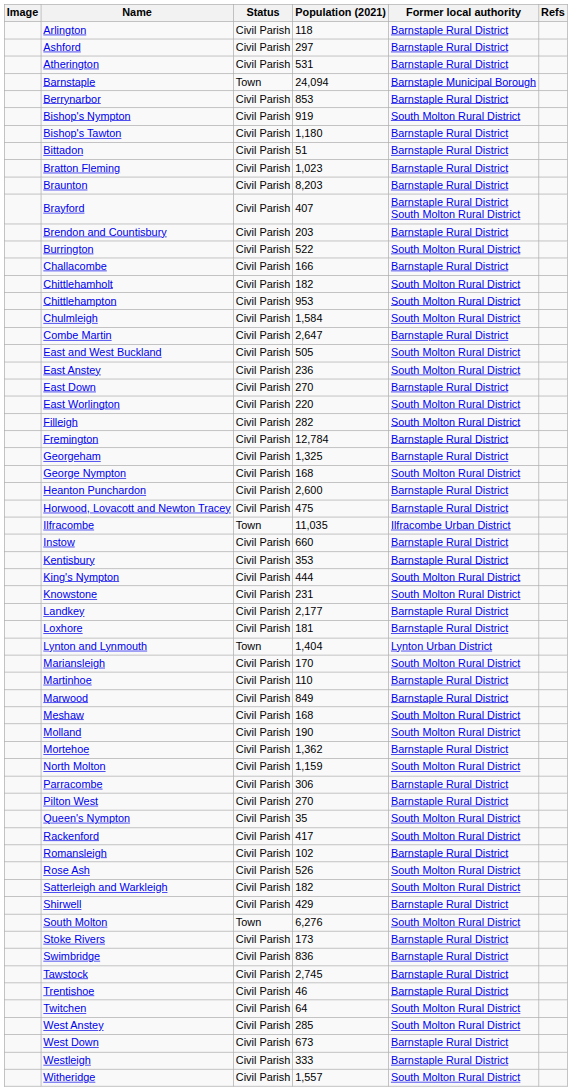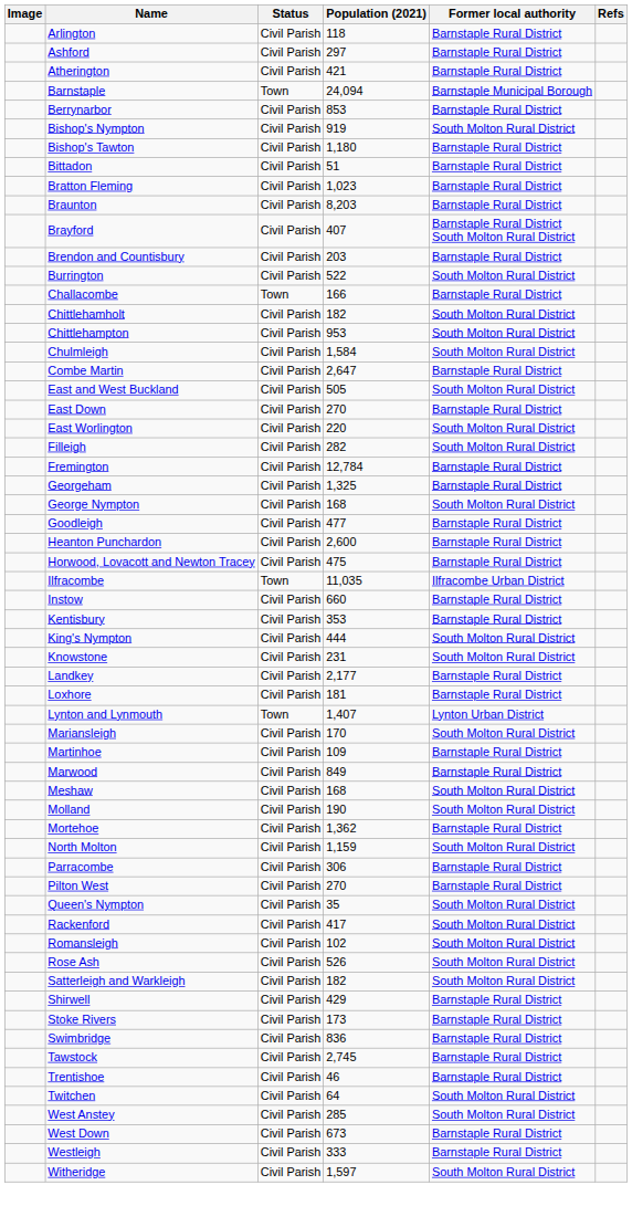 <table class="wikitable sortable">
 <tr>
 <th class="unsortable">Image</th>
 <th>Name</th>
 <th>Status</th>
 <th>Population (2021) </th>
 <th>Former local authority</th>
 <th class="unsortable">Refs</th>
 </tr>
 <tr>
 <td></td>
 <td><a href='#'>Arlington</a></td>
 <td>Civil Parish</td>
 <td>118</td>
 <td><a href='#'>Barnstaple Rural District</a></td>
 <td></td>
 </tr>
 <tr>
 <td></td>
 <td><a href='#'>Ashford</a></td>
 <td>Civil Parish</td>
 <td>297</td>
 <td><a href='#'>Barnstaple Rural District</a></td>
 <td></td>
 </tr>
 <tr>
 <td></td>
 <td><a href='#'>Atherington</a></td>
 <td>Civil Parish</td>
-<td>531</td>
+<td>421</td>
 <td><a href='#'>Barnstaple Rural District</a></td>
 <td></td>
 </tr>
 <tr>
 <td></td>
 <td><a href='#'>Barnstaple</a></td>
 <td>Town</td>
 <td>24,094</td>
 <td><a href='#'>Barnstaple Municipal Borough</a></td>
 <td></td>
 </tr>
 <tr>
 <td></td>
 <td><a href='#'>Berrynarbor</a></td>
 <td>Civil Parish</td>
 <td>853</td>
 <td><a href='#'>Barnstaple Rural District</a></td>
 <td></td>
 </tr>
 <tr>
 <td></td>
 <td><a href='#'>Bishop's Nympton</a></td>
 <td>Civil Parish</td>
 <td>919</td>
 <td><a href='#'>South Molton Rural District</a></td>
 <td></td>
 </tr>
 <tr>
 <td></td>
 <td><a href='#'>Bishop's Tawton</a></td>
 <td>Civil Parish</td>
 <td>1,180</td>
 <td><a href='#'>Barnstaple Rural District</a></td>
 <td></td>
 </tr>
 <tr>
 <td></td>
 <td><a href='#'>Bittadon</a></td>
 <td>Civil Parish</td>
 <td>51</td>
 <td><a href='#'>Barnstaple Rural District</a></td>
 <td></td>
 </tr>
 <tr>
 <td></td>
 <td><a href='#'>Bratton Fleming</a></td>
 <td>Civil Parish</td>
 <td>1,023</td>
 <td><a href='#'>Barnstaple Rural District</a></td>
 <td></td>
 </tr>
 <tr>
 <td></td>
 <td><a href='#'>Braunton</a></td>
 <td>Civil Parish</td>
 <td>8,203</td>
 <td><a href='#'>Barnstaple Rural District</a></td>
 <td></td>
 </tr>
 <tr>
 <td></td>
 <td><a href='#'>Brayford</a></td>
 <td>Civil Parish</td>
 <td>407</td>
 <td><a href='#'>Barnstaple Rural District</a><br><a href='#'>South Molton Rural District</a></td>
 <td></td>
 </tr>
 <tr>
 <td></td>
 <td><a href='#'>Brendon and Countisbury</a></td>
 <td>Civil Parish</td>
 <td>203</td>
 <td><a href='#'>Barnstaple Rural District</a></td>
 <td></td>
 </tr>
 <tr>
 <td></td>
 <td><a href='#'>Burrington</a></td>
 <td>Civil Parish</td>
 <td>522</td>
 <td><a href='#'>South Molton Rural District</a></td>
 <td></td>
 </tr>
 <tr>
 <td></td>
 <td><a href='#'>Challacombe</a></td>
-<td>Civil Parish</td>
+<td>Town</td>
 <td>166</td>
 <td><a href='#'>Barnstaple Rural District</a></td>
 <td></td>
 </tr>
 <tr>
 <td></td>
 <td><a href='#'>Chittlehamholt</a></td>
 <td>Civil Parish</td>
 <td>182</td>
 <td><a href='#'>South Molton Rural District</a></td>
 <td></td>
 </tr>
 <tr>
 <td></td>
 <td><a href='#'>Chittlehampton</a></td>
 <td>Civil Parish</td>
 <td>953</td>
 <td><a href='#'>South Molton Rural District</a></td>
 <td></td>
 </tr>
 <tr>
 <td></td>
 <td><a href='#'>Chulmleigh</a></td>
 <td>Civil Parish</td>
 <td>1,584</td>
 <td><a href='#'>South Molton Rural District</a></td>
 <td></td>
 </tr>
 <tr>
 <td></td>
 <td><a href='#'>Combe Martin</a></td>
 <td>Civil Parish</td>
 <td>2,647</td>
 <td><a href='#'>Barnstaple Rural District</a></td>
 <td></td>
 </tr>
 <tr>
 <td></td>
 <td><a href='#'>East and West Buckland</a></td>
 <td>Civil Parish</td>
 <td>505</td>
-<td><a href='#'>South Molton Rural District</a></td>
-<td></td>
-</tr>
-<tr>
-<td></td>
-<td><a href='#'>East Anstey</a></td>
-<td>Civil Parish</td>
-<td>236</td>
 <td><a href='#'>South Molton Rural District</a></td>
 <td></td>
 </tr>
 <tr>
 <td></td>
 <td><a href='#'>East Down</a></td>
 <td>Civil Parish</td>
 <td>270</td>
 <td><a href='#'>Barnstaple Rural District</a></td>
 <td></td>
 </tr>
 <tr>
 <td></td>
 <td><a href='#'>East Worlington</a></td>
 <td>Civil Parish</td>
 <td>220</td>
 <td><a href='#'>South Molton Rural District</a></td>
 <td></td>
 </tr>
 <tr>
 <td></td>
 <td><a href='#'>Filleigh</a></td>
 <td>Civil Parish</td>
 <td>282</td>
 <td><a href='#'>South Molton Rural District</a></td>
 <td></td>
 </tr>
 <tr>
 <td></td>
 <td><a href='#'>Fremington</a></td>
 <td>Civil Parish</td>
 <td>12,784</td>
 <td><a href='#'>Barnstaple Rural District</a></td>
 <td></td>
 </tr>
 <tr>
 <td></td>
 <td><a href='#'>Georgeham</a></td>
 <td>Civil Parish</td>
 <td>1,325</td>
 <td><a href='#'>Barnstaple Rural District</a></td>
 <td></td>
 </tr>
 <tr>
 <td></td>
 <td><a href='#'>George Nympton</a></td>
 <td>Civil Parish</td>
 <td>168</td>
 <td><a href='#'>South Molton Rural District</a></td>
+<td></td>
+</tr>
+<tr>
+<td></td>
+<td><a href='#'>Goodleigh</a></td>
+<td>Civil Parish</td>
+<td>477</td>
+<td><a href='#'>Barnstaple Rural District</a></td>
 <td></td>
 </tr>
 <tr>
 <td></td>
 <td><a href='#'>Heanton Punchardon</a></td>
 <td>Civil Parish</td>
 <td>2,600</td>
 <td><a href='#'>Barnstaple Rural District</a></td>
 <td></td>
 </tr>
 <tr>
 <td></td>
 <td><a href='#'>Horwood, Lovacott and Newton Tracey</a></td>
 <td>Civil Parish</td>
 <td>475</td>
 <td><a href='#'>Barnstaple Rural District</a></td>
 <td></td>
 </tr>
 <tr>
 <td></td>
 <td><a href='#'>Ilfracombe</a></td>
 <td>Town</td>
 <td>11,035</td>
 <td><a href='#'>Ilfracombe Urban District</a></td>
 <td></td>
 </tr>
 <tr>
 <td></td>
 <td><a href='#'>Instow</a></td>
 <td>Civil Parish</td>
 <td>660</td>
 <td><a href='#'>Barnstaple Rural District</a></td>
 <td></td>
 </tr>
 <tr>
 <td></td>
 <td><a href='#'>Kentisbury</a></td>
 <td>Civil Parish</td>
 <td>353</td>
 <td><a href='#'>Barnstaple Rural District</a></td>
 <td></td>
 </tr>
 <tr>
 <td></td>
 <td><a href='#'>King's Nympton</a></td>
 <td>Civil Parish</td>
 <td>444</td>
 <td><a href='#'>South Molton Rural District</a></td>
 <td></td>
 </tr>
 <tr>
 <td></td>
 <td><a href='#'>Knowstone</a></td>
 <td>Civil Parish</td>
 <td>231</td>
 <td><a href='#'>South Molton Rural District</a></td>
 <td></td>
 </tr>
 <tr>
 <td></td>
 <td><a href='#'>Landkey</a></td>
 <td>Civil Parish</td>
 <td>2,177</td>
 <td><a href='#'>Barnstaple Rural District</a></td>
 <td></td>
 </tr>
 <tr>
 <td></td>
 <td><a href='#'>Loxhore</a></td>
 <td>Civil Parish</td>
 <td>181</td>
 <td><a href='#'>Barnstaple Rural District</a></td>
 <td></td>
 </tr>
 <tr>
 <td></td>
 <td><a href='#'>Lynton and Lynmouth</a></td>
 <td>Town</td>
-<td>1,404</td>
+<td>1,407</td>
 <td><a href='#'>Lynton Urban District</a></td>
 <td></td>
 </tr>
 <tr>
 <td></td>
 <td><a href='#'>Mariansleigh</a></td>
 <td>Civil Parish</td>
 <td>170</td>
 <td><a href='#'>South Molton Rural District</a></td>
 <td></td>
 </tr>
 <tr>
 <td></td>
 <td><a href='#'>Martinhoe</a></td>
 <td>Civil Parish</td>
-<td>110</td>
+<td>109</td>
 <td><a href='#'>Barnstaple Rural District</a></td>
 <td></td>
 </tr>
 <tr>
 <td></td>
 <td><a href='#'>Marwood</a></td>
 <td>Civil Parish</td>
 <td>849</td>
 <td><a href='#'>Barnstaple Rural District</a></td>
 <td></td>
 </tr>
 <tr>
 <td></td>
 <td><a href='#'>Meshaw</a></td>
 <td>Civil Parish</td>
 <td>168</td>
 <td><a href='#'>South Molton Rural District</a></td>
 <td></td>
 </tr>
 <tr>
 <td></td>
 <td><a href='#'>Molland</a></td>
 <td>Civil Parish</td>
 <td>190</td>
 <td><a href='#'>South Molton Rural District</a></td>
 <td></td>
 </tr>
 <tr>
 <td></td>
 <td><a href='#'>Mortehoe</a></td>
 <td>Civil Parish</td>
 <td>1,362</td>
 <td><a href='#'>Barnstaple Rural District</a></td>
 <td></td>
 </tr>
 <tr>
 <td></td>
 <td><a href='#'>North Molton</a></td>
 <td>Civil Parish</td>
 <td>1,159</td>
 <td><a href='#'>South Molton Rural District</a></td>
 <td></td>
 </tr>
 <tr>
 <td></td>
 <td><a href='#'>Parracombe</a></td>
 <td>Civil Parish</td>
 <td>306</td>
 <td><a href='#'>Barnstaple Rural District</a></td>
 <td></td>
 </tr>
 <tr>
 <td></td>
 <td><a href='#'>Pilton West</a></td>
 <td>Civil Parish</td>
 <td>270</td>
 <td><a href='#'>Barnstaple Rural District</a></td>
 <td></td>
 </tr>
 <tr>
 <td></td>
 <td><a href='#'>Queen's Nympton</a></td>
 <td>Civil Parish</td>
 <td>35</td>
 <td><a href='#'>South Molton Rural District</a></td>
 <td></td>
 </tr>
 <tr>
 <td></td>
 <td><a href='#'>Rackenford</a></td>
 <td>Civil Parish</td>
 <td>417</td>
 <td><a href='#'>South Molton Rural District</a></td>
 <td></td>
 </tr>
 <tr>
 <td></td>
 <td><a href='#'>Romansleigh</a></td>
 <td>Civil Parish</td>
 <td>102</td>
-<td><a href='#'>Barnstaple Rural District</a></td>
+<td><a href='#'>South Molton Rural District</a></td>
 <td></td>
 </tr>
 <tr>
 <td></td>
 <td><a href='#'>Rose Ash</a></td>
 <td>Civil Parish</td>
 <td>526</td>
 <td><a href='#'>South Molton Rural District</a></td>
 <td></td>
 </tr>
 <tr>
 <td></td>
 <td><a href='#'>Satterleigh and Warkleigh</a></td>
 <td>Civil Parish</td>
 <td>182</td>
 <td><a href='#'>South Molton Rural District</a></td>
 <td></td>
 </tr>
 <tr>
 <td></td>
 <td><a href='#'>Shirwell</a></td>
 <td>Civil Parish</td>
 <td>429</td>
 <td><a href='#'>Barnstaple Rural District</a></td>
-<td></td>
-</tr>
-<tr>
-<td></td>
-<td><a href='#'>South Molton</a></td>
-<td>Town</td>
-<td>6,276</td>
-<td><a href='#'>South Molton Rural District</a></td>
 <td></td>
 </tr>
 <tr>
 <td></td>
 <td><a href='#'>Stoke Rivers</a></td>
 <td>Civil Parish</td>
 <td>173</td>
 <td><a href='#'>Barnstaple Rural District</a></td>
 <td></td>
 </tr>
 <tr>
 <td></td>
 <td><a href='#'>Swimbridge</a></td>
 <td>Civil Parish</td>
 <td>836</td>
 <td><a href='#'>Barnstaple Rural District</a></td>
 <td></td>
 </tr>
 <tr>
 <td></td>
 <td><a href='#'>Tawstock</a></td>
 <td>Civil Parish</td>
 <td>2,745</td>
 <td><a href='#'>Barnstaple Rural District</a></td>
 <td></td>
 </tr>
 <tr>
 <td></td>
 <td><a href='#'>Trentishoe</a></td>
 <td>Civil Parish</td>
 <td>46</td>
 <td><a href='#'>Barnstaple Rural District</a></td>
 <td></td>
 </tr>
 <tr>
 <td></td>
 <td><a href='#'>Twitchen</a></td>
 <td>Civil Parish</td>
 <td>64</td>
 <td><a href='#'>South Molton Rural District</a></td>
 <td></td>
 </tr>
 <tr>
 <td></td>
 <td><a href='#'>West Anstey</a></td>
 <td>Civil Parish</td>
 <td>285</td>
 <td><a href='#'>South Molton Rural District</a></td>
 <td></td>
 </tr>
 <tr>
 <td></td>
 <td><a href='#'>West Down</a></td>
 <td>Civil Parish</td>
 <td>673</td>
 <td><a href='#'>Barnstaple Rural District</a></td>
 <td></td>
 </tr>
 <tr>
 <td></td>
 <td><a href='#'>Westleigh</a></td>
 <td>Civil Parish</td>
 <td>333</td>
 <td><a href='#'>Barnstaple Rural District</a></td>
 <td></td>
 </tr>
 <tr>
 <td></td>
 <td><a href='#'>Witheridge</a></td>
 <td>Civil Parish</td>
-<td>1,557</td>
+<td>1,597</td>
 <td><a href='#'>South Molton Rural District</a></td>
 <td></td>
 </tr>
 </table>
